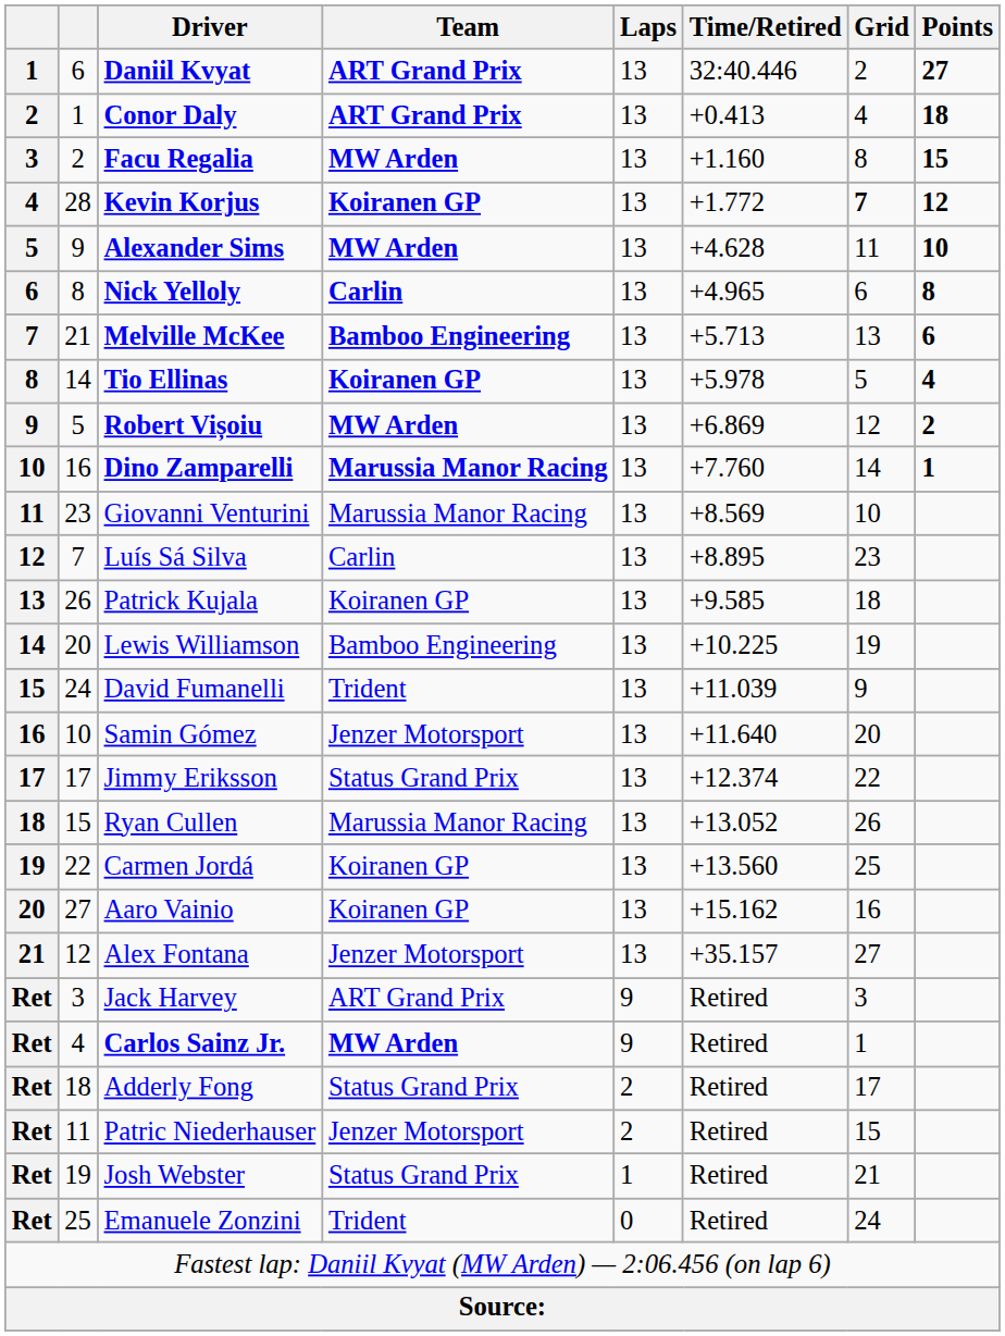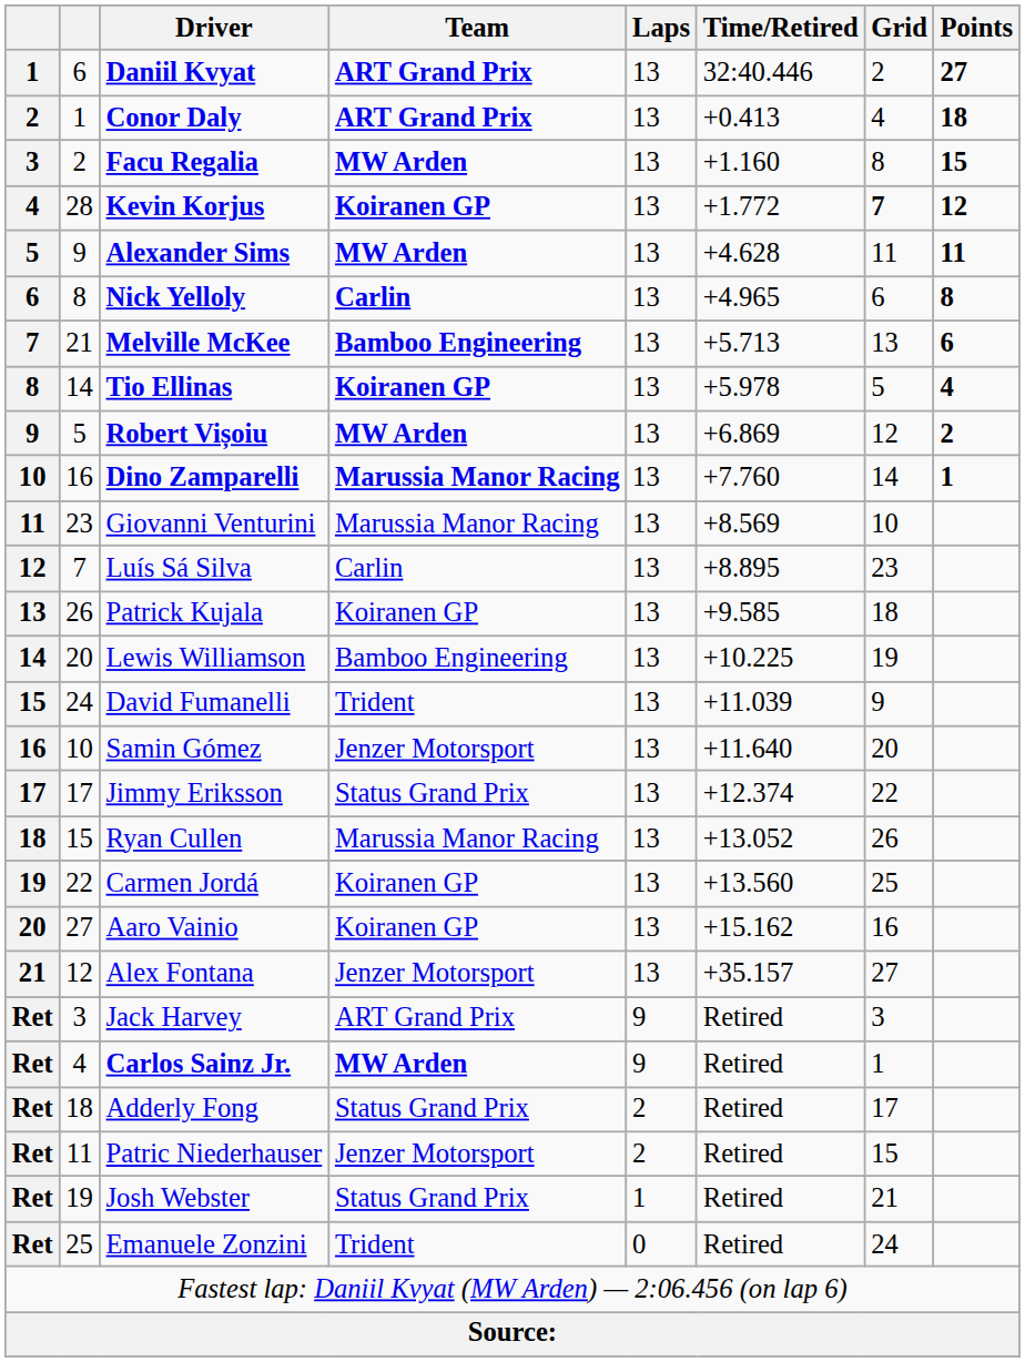 <table class="wikitable" style="font-size:85%">
 <tr>
 <th></th>
 <th></th>
 <th>Driver</th>
 <th>Team</th>
 <th>Laps</th>
 <th>Time/Retired</th>
 <th>Grid</th>
 <th>Points</th>
 </tr>
 <tr>
 <th>1</th>
 <td align="center">6</td>
 <td> <strong><a href='#'>Daniil Kvyat</a></strong></td>
 <td><strong><a href='#'>ART Grand Prix</a></strong></td>
 <td>13</td>
 <td>32:40.446</td>
 <td>2</td>
 <td><strong>27 </strong></td>
 </tr>
 <tr>
 <th>2</th>
 <td align="center">1</td>
 <td> <strong><a href='#'>Conor Daly</a></strong></td>
 <td><strong><a href='#'>ART Grand Prix</a></strong></td>
 <td>13</td>
 <td>+0.413</td>
 <td>4</td>
 <td><strong>18</strong></td>
 </tr>
 <tr>
 <th>3</th>
 <td align="center">2</td>
 <td> <strong><a href='#'>Facu Regalia</a></strong></td>
 <td><strong><a href='#'>MW Arden</a></strong></td>
 <td>13</td>
 <td>+1.160</td>
 <td>8</td>
 <td><strong>15</strong></td>
 </tr>
 <tr>
 <th>4</th>
 <td align="center">28</td>
 <td> <strong><a href='#'>Kevin Korjus</a></strong></td>
 <td><strong><a href='#'>Koiranen GP</a></strong></td>
 <td>13</td>
 <td>+1.772</td>
 <td><strong>7</strong></td>
 <td><strong>12</strong></td>
 </tr>
 <tr>
 <th>5</th>
 <td align="center">9</td>
 <td> <strong><a href='#'>Alexander Sims</a></strong></td>
 <td><strong><a href='#'>MW Arden</a></strong></td>
 <td>13</td>
 <td>+4.628</td>
 <td>11</td>
-<td><strong>10</strong></td>
+<td><strong>11</strong></td>
 </tr>
 <tr>
 <th>6</th>
 <td align="center">8</td>
 <td> <strong><a href='#'>Nick Yelloly</a></strong></td>
 <td><strong><a href='#'>Carlin</a></strong></td>
 <td>13</td>
 <td>+4.965</td>
 <td>6</td>
 <td><strong>8</strong></td>
 </tr>
 <tr>
 <th>7</th>
 <td align="center">21</td>
 <td> <strong><a href='#'>Melville McKee</a></strong></td>
 <td><strong><a href='#'>Bamboo Engineering</a></strong></td>
 <td>13</td>
 <td>+5.713</td>
 <td>13</td>
 <td><strong>6</strong></td>
 </tr>
 <tr>
 <th>8</th>
 <td align="center">14</td>
 <td> <strong><a href='#'>Tio Ellinas</a></strong></td>
 <td><strong><a href='#'>Koiranen GP</a></strong></td>
 <td>13</td>
 <td>+5.978</td>
 <td>5</td>
 <td><strong>4</strong></td>
 </tr>
 <tr>
 <th>9</th>
 <td align="center">5</td>
 <td> <strong><a href='#'>Robert Vișoiu</a></strong></td>
 <td><strong><a href='#'>MW Arden</a></strong></td>
 <td>13</td>
 <td>+6.869</td>
 <td>12</td>
 <td><strong>2</strong></td>
 </tr>
 <tr>
 <th>10</th>
 <td align="center">16</td>
 <td> <strong><a href='#'>Dino Zamparelli</a></strong></td>
 <td><strong><a href='#'>Marussia Manor Racing</a></strong></td>
 <td>13</td>
 <td>+7.760</td>
 <td>14</td>
 <td><strong>1</strong></td>
 </tr>
 <tr>
 <th>11</th>
 <td align="center">23</td>
 <td> <a href='#'>Giovanni Venturini</a></td>
 <td><a href='#'>Marussia Manor Racing</a></td>
 <td>13</td>
 <td>+8.569</td>
 <td>10</td>
 <td></td>
 </tr>
 <tr>
 <th>12</th>
 <td align="center">7</td>
 <td> <a href='#'>Luís Sá Silva</a></td>
 <td><a href='#'>Carlin</a></td>
 <td>13</td>
 <td>+8.895</td>
 <td>23</td>
 <td></td>
 </tr>
 <tr>
 <th>13</th>
 <td align="center">26</td>
 <td> <a href='#'>Patrick Kujala</a></td>
 <td><a href='#'>Koiranen GP</a></td>
 <td>13</td>
 <td>+9.585</td>
 <td>18</td>
 <td></td>
 </tr>
 <tr>
 <th>14</th>
 <td align="center">20</td>
 <td> <a href='#'>Lewis Williamson</a></td>
 <td><a href='#'>Bamboo Engineering</a></td>
 <td>13</td>
 <td>+10.225</td>
 <td>19</td>
 <td></td>
 </tr>
 <tr>
 <th>15</th>
 <td align="center">24</td>
 <td> <a href='#'>David Fumanelli</a></td>
 <td><a href='#'>Trident</a></td>
 <td>13</td>
 <td>+11.039</td>
 <td>9</td>
 <td></td>
 </tr>
 <tr>
 <th>16</th>
 <td align="center">10</td>
 <td> <a href='#'>Samin Gómez</a></td>
 <td><a href='#'>Jenzer Motorsport</a></td>
 <td>13</td>
 <td>+11.640</td>
 <td>20</td>
 <td></td>
 </tr>
 <tr>
 <th>17</th>
 <td align="center">17</td>
 <td> <a href='#'>Jimmy Eriksson</a></td>
 <td><a href='#'>Status Grand Prix</a></td>
 <td>13</td>
 <td>+12.374</td>
 <td>22</td>
 <td></td>
 </tr>
 <tr>
 <th>18</th>
 <td align="center">15</td>
 <td> <a href='#'>Ryan Cullen</a></td>
 <td><a href='#'>Marussia Manor Racing</a></td>
 <td>13</td>
 <td>+13.052</td>
 <td>26</td>
 <td></td>
 </tr>
 <tr>
 <th>19</th>
 <td align="center">22</td>
 <td> <a href='#'>Carmen Jordá</a></td>
 <td><a href='#'>Koiranen GP</a></td>
 <td>13</td>
 <td>+13.560</td>
 <td>25</td>
 <td></td>
 </tr>
 <tr>
 <th>20</th>
 <td align="center">27</td>
 <td> <a href='#'>Aaro Vainio</a></td>
 <td><a href='#'>Koiranen GP</a></td>
 <td>13</td>
 <td>+15.162</td>
 <td>16</td>
 <td></td>
 </tr>
 <tr>
 <th>21</th>
 <td align="center">12</td>
 <td> <a href='#'>Alex Fontana</a></td>
 <td><a href='#'>Jenzer Motorsport</a></td>
 <td>13</td>
 <td>+35.157</td>
 <td>27</td>
 <td></td>
 </tr>
 <tr>
 <th>Ret</th>
 <td align="center">3</td>
 <td> <a href='#'>Jack Harvey</a></td>
 <td><a href='#'>ART Grand Prix</a></td>
 <td>9</td>
 <td>Retired</td>
 <td>3</td>
 <td></td>
 </tr>
 <tr>
 <th>Ret</th>
 <td align="center">4</td>
 <td> <strong><a href='#'>Carlos Sainz Jr.</a></strong></td>
 <td><strong><a href='#'>MW Arden</a></strong></td>
 <td>9</td>
 <td>Retired</td>
 <td>1</td>
 <td><strong></strong></td>
 </tr>
 <tr>
 <th>Ret</th>
 <td align="center">18</td>
 <td> <a href='#'>Adderly Fong</a></td>
 <td><a href='#'>Status Grand Prix</a></td>
 <td>2</td>
 <td>Retired</td>
 <td>17</td>
 <td></td>
 </tr>
 <tr>
 <th>Ret</th>
 <td align="center">11</td>
 <td> <a href='#'>Patric Niederhauser</a></td>
 <td><a href='#'>Jenzer Motorsport</a></td>
 <td>2</td>
 <td>Retired</td>
 <td>15</td>
 <td></td>
 </tr>
 <tr>
 <th>Ret</th>
 <td align="center">19</td>
 <td> <a href='#'>Josh Webster</a></td>
 <td><a href='#'>Status Grand Prix</a></td>
 <td>1</td>
 <td>Retired</td>
 <td>21</td>
 <td></td>
 </tr>
 <tr>
 <th>Ret</th>
 <td align="center">25</td>
 <td> <a href='#'>Emanuele Zonzini</a></td>
 <td><a href='#'>Trident</a></td>
 <td>0</td>
 <td>Retired</td>
 <td>24</td>
 <td></td>
 </tr>
 <tr>
 <td colspan="8" align="center"><em>Fastest lap: <a href='#'>Daniil Kvyat</a> (<a href='#'>MW Arden</a>) — 2:06.456 (on lap 6)</em></td>
 </tr>
 <tr>
 <th colspan="8">Source:</th>
 </tr>
 </table>
